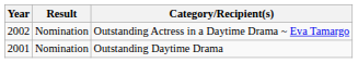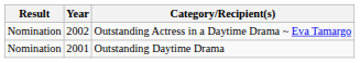 <table class="wikitable">
 <tr>
+<th>Result</th>
 <th>Year</th>
-<th>Result</th>
 <th>Category/Recipient(s)</th>
 </tr>
 <tr>
+<td>Nomination</td>
 <td>2002</td>
-<td>Nomination</td>
 <td>Outstanding Actress in a Daytime Drama ~ <a href='#'>Eva Tamargo</a></td>
 </tr>
 <tr>
+<td>Nomination</td>
 <td>2001</td>
-<td>Nomination</td>
 <td>Outstanding Daytime Drama</td>
 </tr>
 </table>
